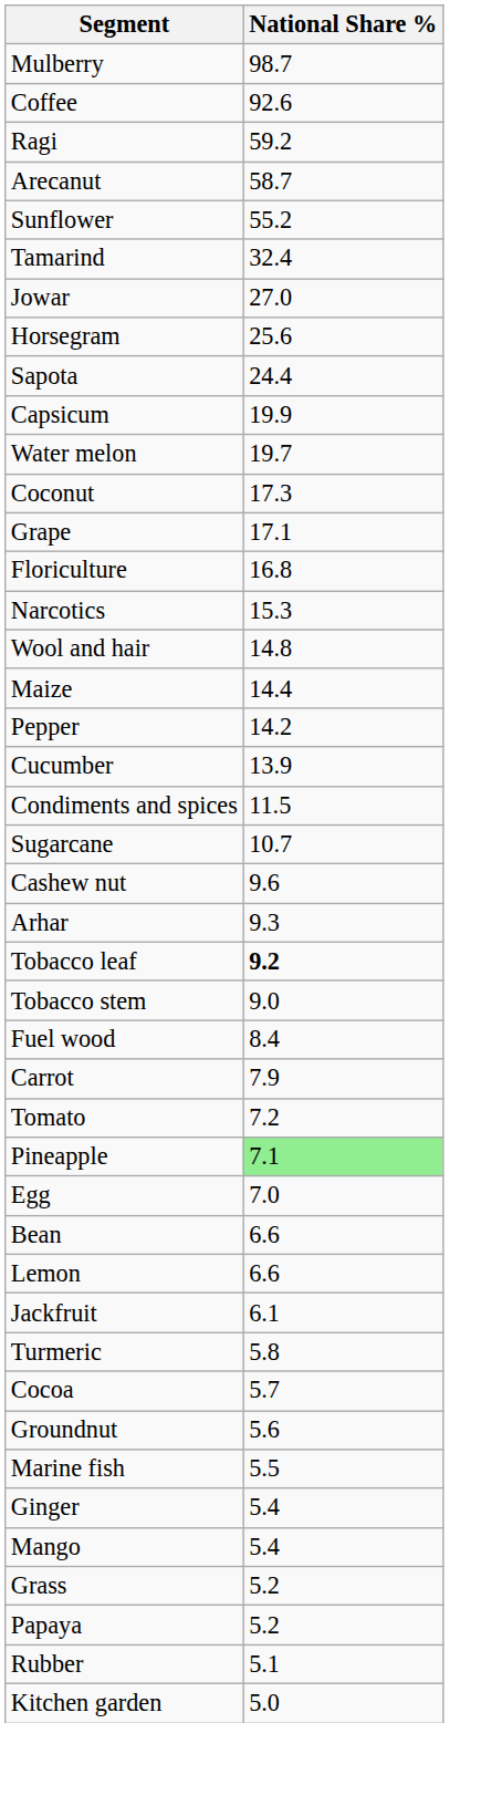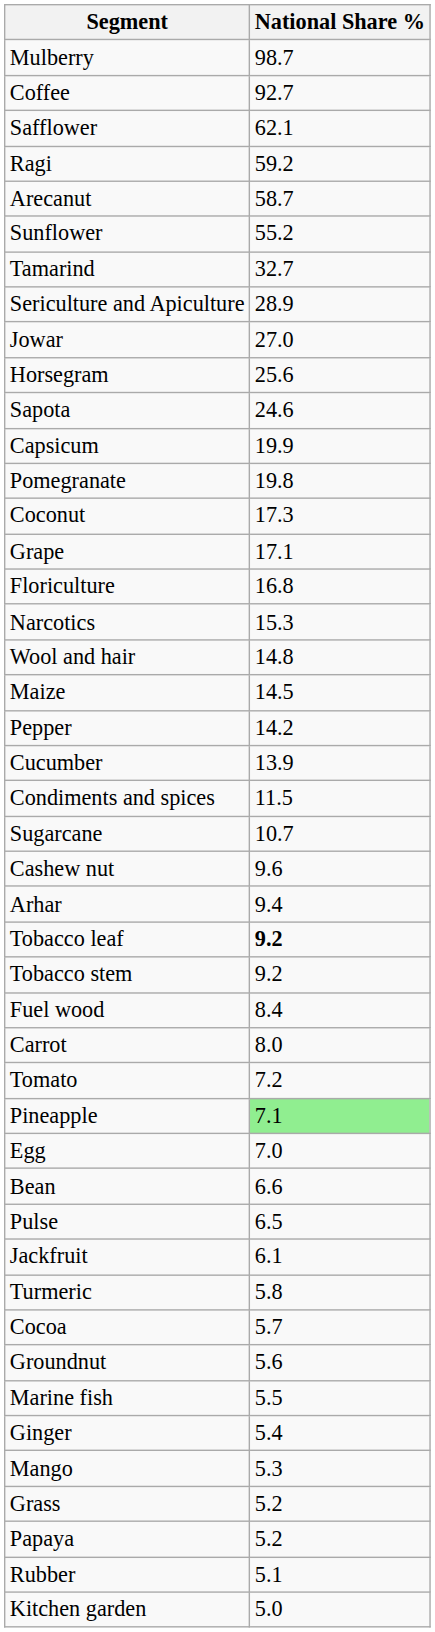 <table class="wikitable">
 <tr>
 <th>Segment</th>
 <th>National Share %</th>
 </tr>
 <tr>
 <td>Mulberry</td>
 <td>98.7</td>
 </tr>
 <tr>
 <td>Coffee</td>
-<td>92.6</td>
+<td>92.7</td>
+</tr>
+<tr>
+<td>Safflower</td>
+<td>62.1</td>
 </tr>
 <tr>
 <td>Ragi</td>
 <td>59.2</td>
 </tr>
 <tr>
 <td>Arecanut</td>
 <td>58.7</td>
 </tr>
 <tr>
 <td>Sunflower</td>
 <td>55.2</td>
 </tr>
 <tr>
 <td>Tamarind</td>
-<td>32.4</td>
+<td>32.7</td>
+</tr>
+<tr>
+<td>Sericulture and Apiculture</td>
+<td>28.9</td>
 </tr>
 <tr>
 <td>Jowar</td>
 <td>27.0</td>
 </tr>
 <tr>
 <td>Horsegram</td>
 <td>25.6</td>
 </tr>
 <tr>
 <td>Sapota</td>
-<td>24.4</td>
+<td>24.6</td>
 </tr>
 <tr>
 <td>Capsicum</td>
 <td>19.9</td>
 </tr>
 <tr>
-<td>Water melon</td>
-<td>19.7</td>
+<td>Pomegranate</td>
+<td>19.8</td>
 </tr>
 <tr>
 <td>Coconut</td>
 <td>17.3</td>
 </tr>
 <tr>
 <td>Grape</td>
 <td>17.1</td>
 </tr>
 <tr>
 <td>Floriculture</td>
 <td>16.8</td>
 </tr>
 <tr>
 <td>Narcotics</td>
 <td>15.3</td>
 </tr>
 <tr>
 <td>Wool and hair</td>
 <td>14.8</td>
 </tr>
 <tr>
 <td>Maize</td>
-<td>14.4</td>
+<td>14.5</td>
 </tr>
 <tr>
 <td>Pepper</td>
 <td>14.2</td>
 </tr>
 <tr>
 <td>Cucumber</td>
 <td>13.9</td>
 </tr>
 <tr>
 <td>Condiments and spices</td>
 <td>11.5</td>
 </tr>
 <tr>
 <td>Sugarcane</td>
 <td>10.7</td>
 </tr>
 <tr>
 <td>Cashew nut</td>
 <td>9.6</td>
 </tr>
 <tr>
 <td>Arhar</td>
-<td>9.3</td>
+<td>9.4</td>
 </tr>
 <tr>
 <td>Tobacco leaf</td>
 <td><strong>9.2</strong></td>
 </tr>
 <tr>
 <td>Tobacco stem</td>
-<td>9.0</td>
+<td>9.2</td>
 </tr>
 <tr>
 <td>Fuel wood</td>
 <td>8.4</td>
 </tr>
 <tr>
 <td>Carrot</td>
-<td>7.9</td>
+<td>8.0</td>
 </tr>
 <tr>
 <td>Tomato</td>
 <td>7.2</td>
 </tr>
 <tr>
 <td>Pineapple</td>
 <td style="background: lightgreen;">7.1</td>
 </tr>
 <tr>
 <td>Egg</td>
 <td>7.0</td>
 </tr>
 <tr>
 <td>Bean</td>
 <td>6.6</td>
 </tr>
 <tr>
-<td>Lemon</td>
-<td>6.6</td>
+<td>Pulse</td>
+<td>6.5</td>
 </tr>
 <tr>
 <td>Jackfruit</td>
 <td>6.1</td>
 </tr>
 <tr>
 <td>Turmeric</td>
 <td>5.8</td>
 </tr>
 <tr>
 <td>Cocoa</td>
 <td>5.7</td>
 </tr>
 <tr>
 <td>Groundnut</td>
 <td>5.6</td>
 </tr>
 <tr>
 <td>Marine fish</td>
 <td>5.5</td>
 </tr>
 <tr>
 <td>Ginger</td>
 <td>5.4</td>
 </tr>
 <tr>
 <td>Mango</td>
-<td>5.4</td>
+<td>5.3</td>
 </tr>
 <tr>
 <td>Grass</td>
 <td>5.2</td>
 </tr>
 <tr>
 <td>Papaya</td>
 <td>5.2</td>
 </tr>
 <tr>
 <td>Rubber</td>
 <td>5.1</td>
 </tr>
 <tr>
 <td>Kitchen garden</td>
 <td>5.0</td>
 </tr>
 </table>
